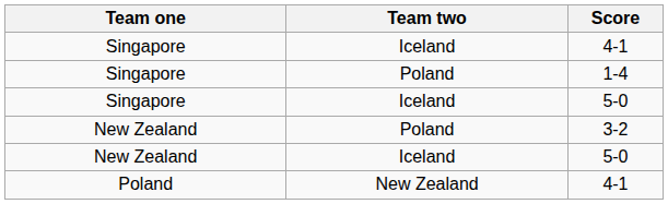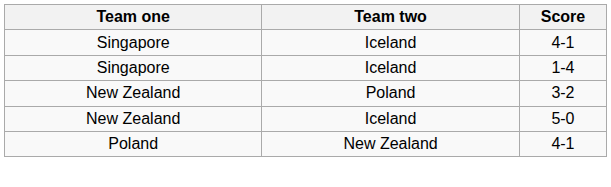 <table class="wikitable" style="text-align: center">
 <tr>
 <th width=250>Team one</th>
 <th width=250>Team two</th>
 <th width=80>Score</th>
 </tr>
 <tr>
 <td> Singapore</td>
 <td> Iceland</td>
 <td>4-1</td>
 </tr>
 <tr>
 <td> Singapore</td>
-<td> Poland</td>
+<td> Iceland</td>
 <td>1-4</td>
-</tr>
-<tr>
-<td> Singapore</td>
-<td> Iceland</td>
-<td>5-0</td>
 </tr>
 <tr>
 <td> New Zealand</td>
 <td> Poland</td>
 <td>3-2</td>
 </tr>
 <tr>
 <td> New Zealand</td>
 <td> Iceland</td>
 <td>5-0</td>
 </tr>
 <tr>
 <td> Poland</td>
 <td> New Zealand</td>
 <td>4-1</td>
 </tr>
 </table>
